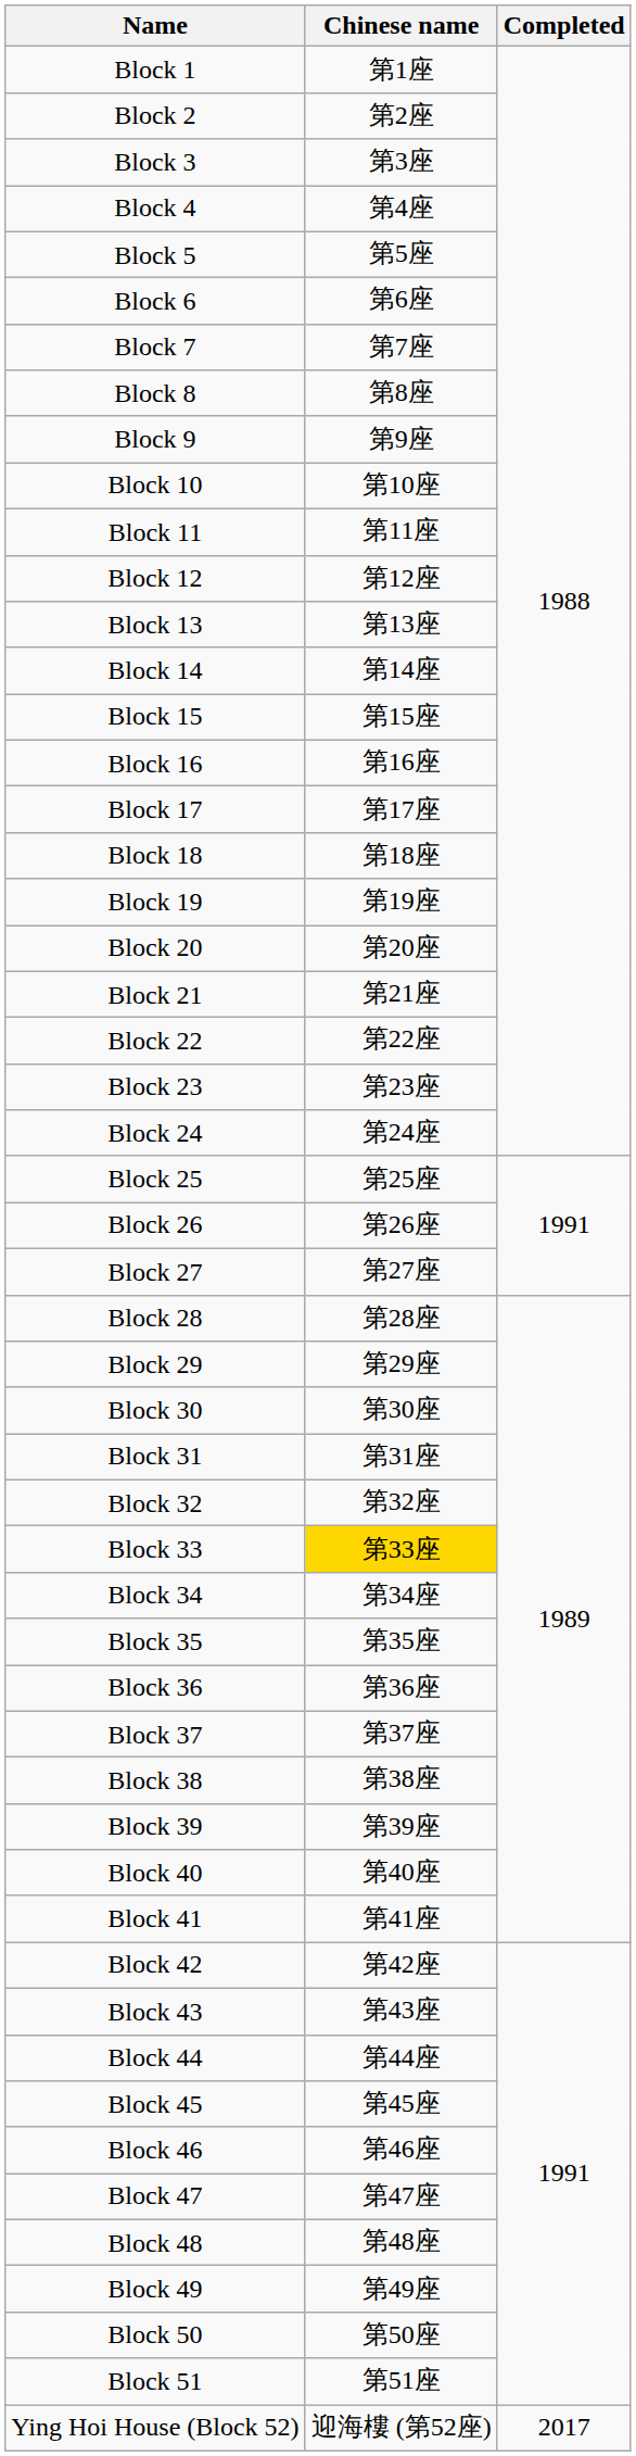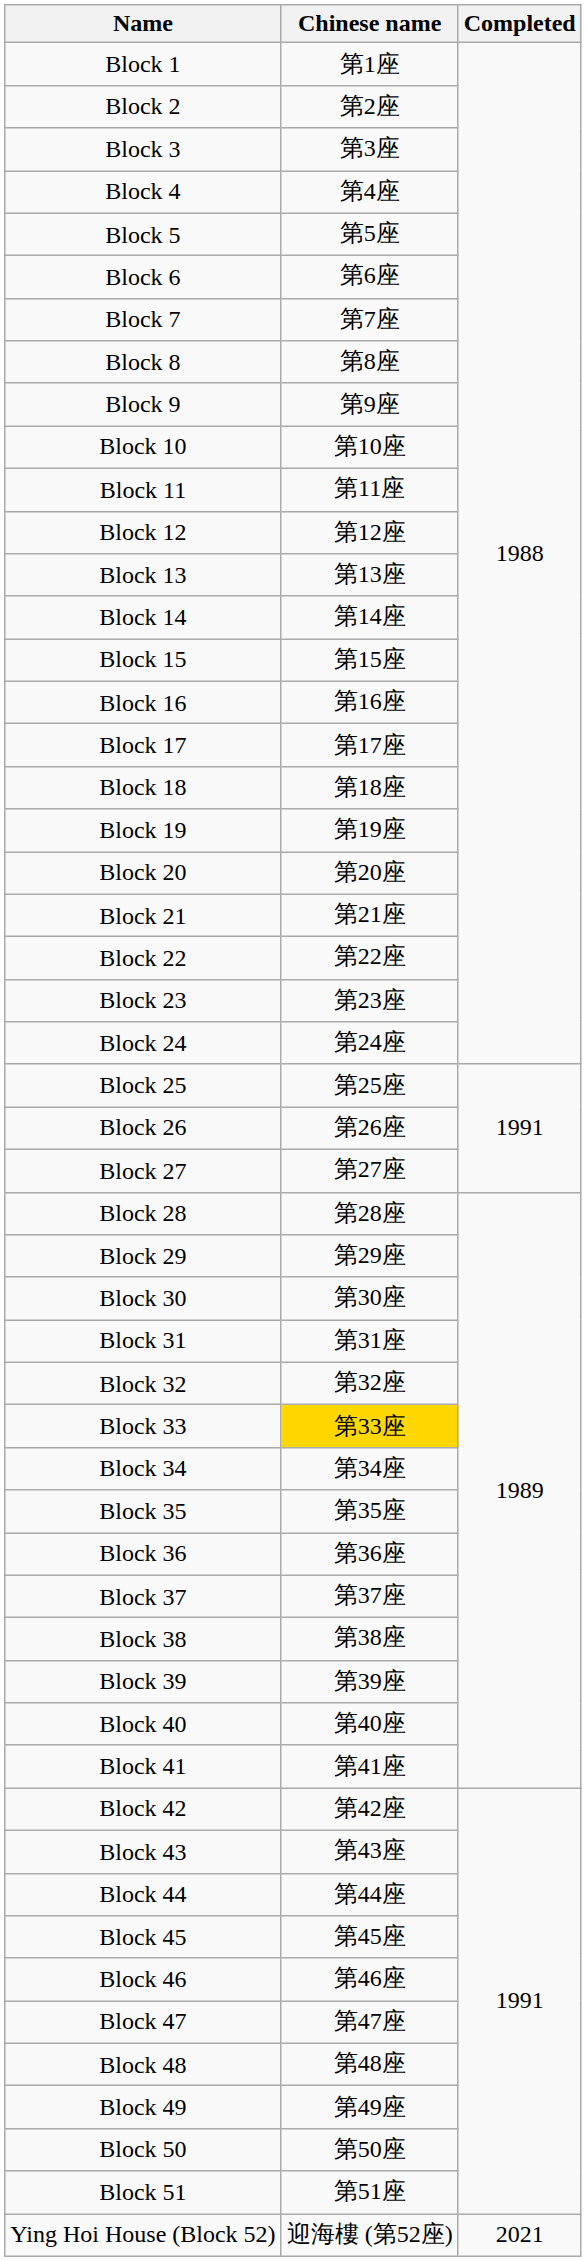 <table class="wikitable" style="text-align: center">
 <tr>
 <th>Name</th>
 <th>Chinese name</th>
 <th>Completed</th>
 </tr>
 <tr>
 <td>Block 1</td>
 <td>第1座</td>
 <td rowspan="24">1988</td>
 </tr>
 <tr>
 <td>Block 2</td>
 <td>第2座</td>
 </tr>
 <tr>
 <td>Block 3</td>
 <td>第3座</td>
 </tr>
 <tr>
 <td>Block 4</td>
 <td>第4座</td>
 </tr>
 <tr>
 <td>Block 5</td>
 <td>第5座</td>
 </tr>
 <tr>
 <td>Block 6</td>
 <td>第6座</td>
 </tr>
 <tr>
 <td>Block 7</td>
 <td>第7座</td>
 </tr>
 <tr>
 <td>Block 8</td>
 <td>第8座</td>
 </tr>
 <tr>
 <td>Block 9</td>
 <td>第9座</td>
 </tr>
 <tr>
 <td>Block 10</td>
 <td>第10座</td>
 </tr>
 <tr>
 <td>Block 11</td>
 <td>第11座</td>
 </tr>
 <tr>
 <td>Block 12</td>
 <td>第12座</td>
 </tr>
 <tr>
 <td>Block 13</td>
 <td>第13座</td>
 </tr>
 <tr>
 <td>Block 14</td>
 <td>第14座</td>
 </tr>
 <tr>
 <td>Block 15</td>
 <td>第15座</td>
 </tr>
 <tr>
 <td>Block 16</td>
 <td>第16座</td>
 </tr>
 <tr>
 <td>Block 17</td>
 <td>第17座</td>
 </tr>
 <tr>
 <td>Block 18</td>
 <td>第18座</td>
 </tr>
 <tr>
 <td>Block 19</td>
 <td>第19座</td>
 </tr>
 <tr>
 <td>Block 20</td>
 <td>第20座</td>
 </tr>
 <tr>
 <td>Block 21</td>
 <td>第21座</td>
 </tr>
 <tr>
 <td>Block 22</td>
 <td>第22座</td>
 </tr>
 <tr>
 <td>Block 23</td>
 <td>第23座</td>
 </tr>
 <tr>
 <td>Block 24</td>
 <td>第24座</td>
 </tr>
 <tr>
 <td>Block 25</td>
 <td>第25座</td>
 <td rowspan="3">1991</td>
 </tr>
 <tr>
 <td>Block 26</td>
 <td>第26座</td>
 </tr>
 <tr>
 <td>Block 27</td>
 <td>第27座</td>
 </tr>
 <tr>
 <td>Block 28</td>
 <td>第28座</td>
 <td rowspan="14">1989</td>
 </tr>
 <tr>
 <td>Block 29</td>
 <td>第29座</td>
 </tr>
 <tr>
 <td>Block 30</td>
 <td>第30座</td>
 </tr>
 <tr>
 <td>Block 31</td>
 <td>第31座</td>
 </tr>
 <tr>
 <td>Block 32</td>
 <td>第32座</td>
 </tr>
 <tr>
 <td>Block 33</td>
 <td style="background: gold;">第33座</td>
 </tr>
 <tr>
 <td>Block 34</td>
 <td>第34座</td>
 </tr>
 <tr>
 <td>Block 35</td>
 <td>第35座</td>
 </tr>
 <tr>
 <td>Block 36</td>
 <td>第36座</td>
 </tr>
 <tr>
 <td>Block 37</td>
 <td>第37座</td>
 </tr>
 <tr>
 <td>Block 38</td>
 <td>第38座</td>
 </tr>
 <tr>
 <td>Block 39</td>
 <td>第39座</td>
 </tr>
 <tr>
 <td>Block 40</td>
 <td>第40座</td>
 </tr>
 <tr>
 <td>Block 41</td>
 <td>第41座</td>
 </tr>
 <tr>
 <td>Block 42</td>
 <td>第42座</td>
 <td rowspan="10">1991</td>
 </tr>
 <tr>
 <td>Block 43</td>
 <td>第43座</td>
 </tr>
 <tr>
 <td>Block 44</td>
 <td>第44座</td>
 </tr>
 <tr>
 <td>Block 45</td>
 <td>第45座</td>
 </tr>
 <tr>
 <td>Block 46</td>
 <td>第46座</td>
 </tr>
 <tr>
 <td>Block 47</td>
 <td>第47座</td>
 </tr>
 <tr>
 <td>Block 48</td>
 <td>第48座</td>
 </tr>
 <tr>
 <td>Block 49</td>
 <td>第49座</td>
 </tr>
 <tr>
 <td>Block 50</td>
 <td>第50座</td>
 </tr>
 <tr>
 <td>Block 51</td>
 <td>第51座</td>
 </tr>
 <tr>
 <td>Ying Hoi House (Block 52)</td>
 <td>迎海樓 (第52座)</td>
-<td>2017</td>
+<td>2021</td>
 </tr>
 </table>
